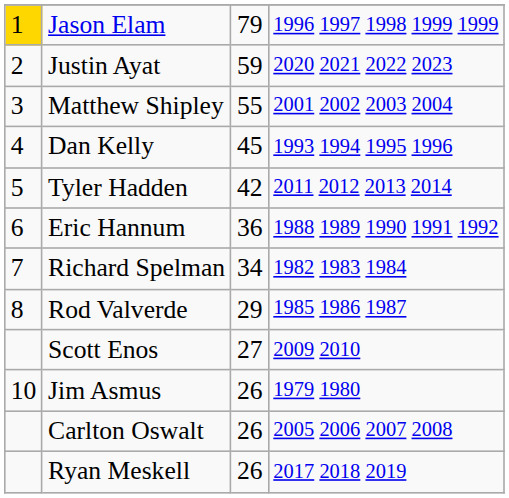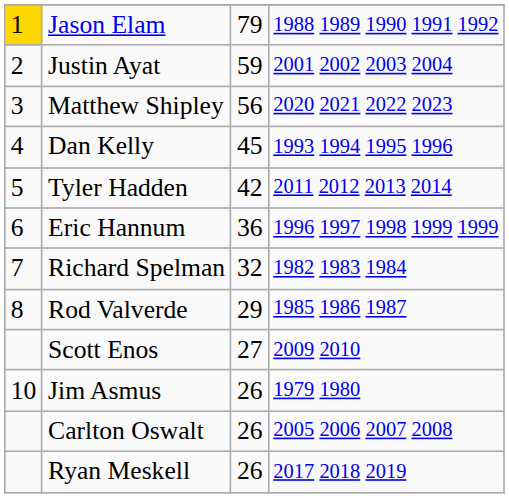 <table class="wikitable">
 <tr>
 </tr>
 <tr>
 <td style="background: gold;">1</td>
 <td><a href='#'>Jason Elam</a></td>
 <td>79</td>
-<td style="font-size:80%;"><a href='#'>1996</a> <a href='#'>1997</a> <a href='#'>1998</a> <a href='#'>1999</a> <a href='#'>1999</a></td>
+<td style="font-size:80%;"><a href='#'>1988</a> <a href='#'>1989</a> <a href='#'>1990</a> <a href='#'>1991</a> <a href='#'>1992</a></td>
 </tr>
 <tr>
 <td>2</td>
 <td>Justin Ayat</td>
 <td>59</td>
-<td style="font-size:80%;"><a href='#'>2020</a> <a href='#'>2021</a> <a href='#'>2022</a> <a href='#'>2023</a></td>
+<td style="font-size:80%;"><a href='#'>2001</a> <a href='#'>2002</a> <a href='#'>2003</a> <a href='#'>2004</a></td>
 </tr>
 <tr>
 <td>3</td>
 <td>Matthew Shipley</td>
-<td>55</td>
-<td style="font-size:80%;"><a href='#'>2001</a> <a href='#'>2002</a> <a href='#'>2003</a> <a href='#'>2004</a></td>
+<td>56</td>
+<td style="font-size:80%;"><a href='#'>2020</a> <a href='#'>2021</a> <a href='#'>2022</a> <a href='#'>2023</a></td>
 </tr>
 <tr>
 <td>4</td>
 <td>Dan Kelly</td>
 <td>45</td>
 <td style="font-size:80%;"><a href='#'>1993</a> <a href='#'>1994</a> <a href='#'>1995</a> <a href='#'>1996</a></td>
 </tr>
 <tr>
 <td>5</td>
 <td>Tyler Hadden</td>
 <td>42</td>
 <td style="font-size:80%;"><a href='#'>2011</a> <a href='#'>2012</a> <a href='#'>2013</a> <a href='#'>2014</a></td>
 </tr>
 <tr>
 <td>6</td>
 <td>Eric Hannum</td>
 <td>36</td>
-<td style="font-size:80%;"><a href='#'>1988</a> <a href='#'>1989</a> <a href='#'>1990</a> <a href='#'>1991</a> <a href='#'>1992</a></td>
+<td style="font-size:80%;"><a href='#'>1996</a> <a href='#'>1997</a> <a href='#'>1998</a> <a href='#'>1999</a> <a href='#'>1999</a></td>
 </tr>
 <tr>
 <td>7</td>
 <td>Richard Spelman</td>
-<td>34</td>
+<td>32</td>
 <td style="font-size:80%;"><a href='#'>1982</a> <a href='#'>1983</a> <a href='#'>1984</a></td>
 </tr>
 <tr>
 <td>8</td>
 <td>Rod Valverde</td>
 <td>29</td>
 <td style="font-size:80%;"><a href='#'>1985</a> <a href='#'>1986</a> <a href='#'>1987</a></td>
 </tr>
 <tr>
 <td></td>
 <td>Scott Enos</td>
 <td>27</td>
 <td style="font-size:80%;"><a href='#'>2009</a> <a href='#'>2010</a></td>
 </tr>
 <tr>
 <td>10</td>
 <td>Jim Asmus</td>
 <td>26</td>
 <td style="font-size:80%;"><a href='#'>1979</a> <a href='#'>1980</a></td>
 </tr>
 <tr>
 <td></td>
 <td>Carlton Oswalt</td>
 <td>26</td>
 <td style="font-size:80%;"><a href='#'>2005</a> <a href='#'>2006</a> <a href='#'>2007</a> <a href='#'>2008</a></td>
 </tr>
 <tr>
 <td></td>
 <td>Ryan Meskell</td>
 <td>26</td>
 <td style="font-size:80%;"><a href='#'>2017</a> <a href='#'>2018</a> <a href='#'>2019</a></td>
 </tr>
 </table>
